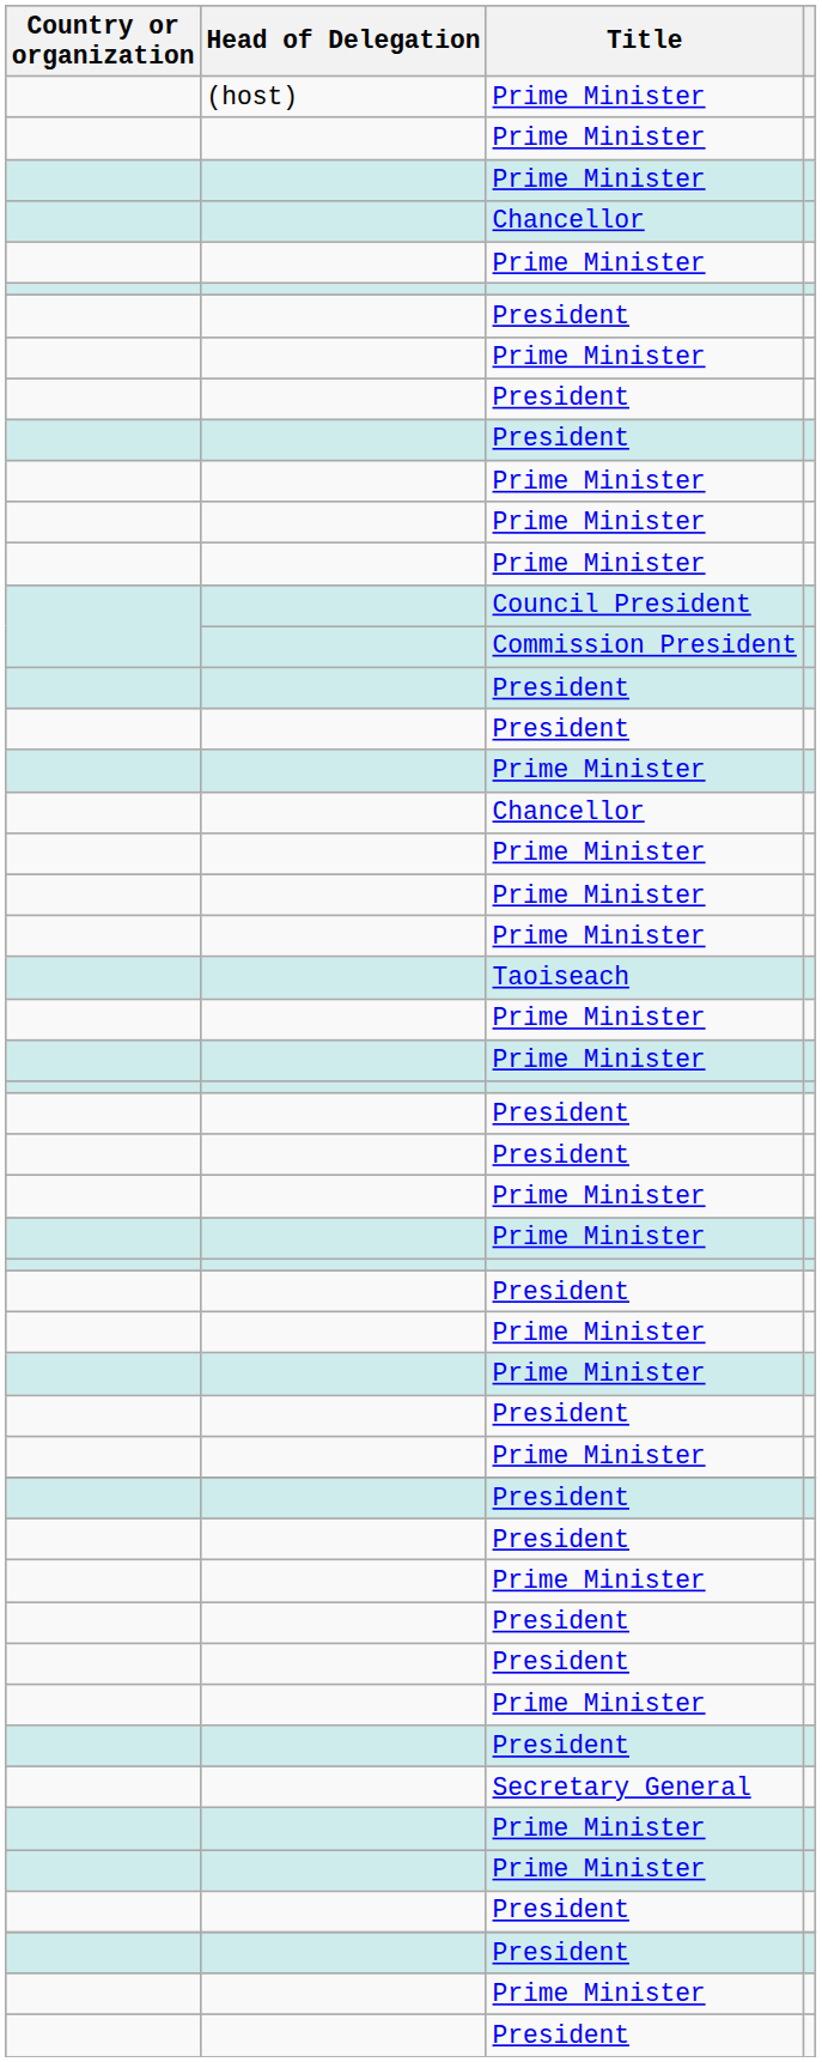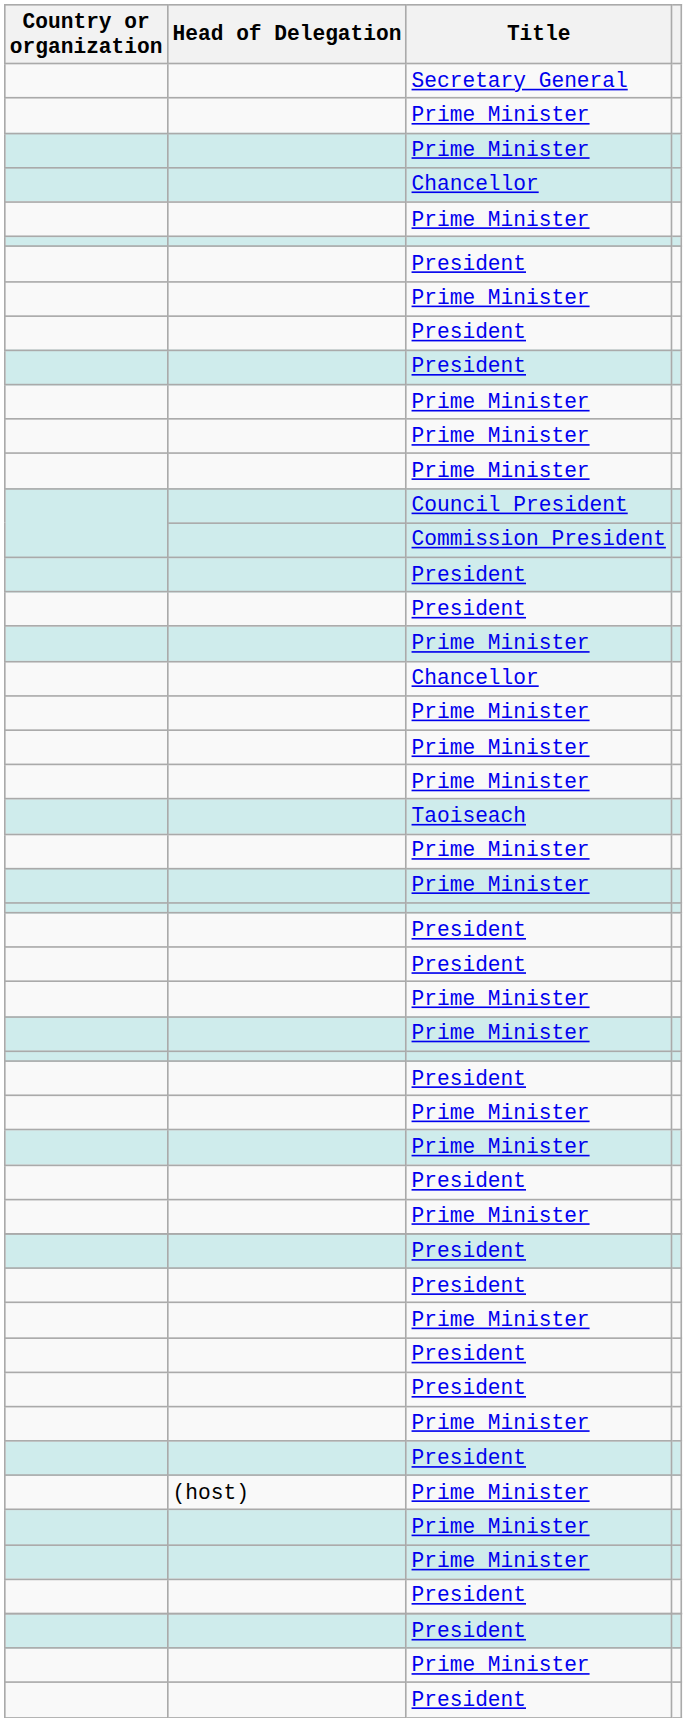 <table class="wikitable sortable">
 <tr>
 <th>Country or<br>organization</th>
 <th>Head of Delegation</th>
 <th>Title</th>
 <th class="unsortable"></th>
 </tr>
 <tr>
+<td><strong></strong></td>
 <td></td>
-<td> (host)</td>
-<td><a href='#'>Prime Minister</a></td>
+<td><a href='#'>Secretary General</a></td>
 <td></td>
 </tr>
 <tr>
 <td></td>
 <td></td>
 <td><a href='#'>Prime Minister</a></td>
 <td></td>
 </tr>
 <tr bgcolor="#CFECEC"|>
 <td></td>
 <td></td>
 <td><a href='#'>Prime Minister</a></td>
 <td></td>
 </tr>
 <tr bgcolor="#CFECEC"|>
 <td></td>
 <td></td>
 <td><a href='#'>Chancellor</a></td>
 <td></td>
 </tr>
 <tr>
 <td></td>
 <td></td>
 <td><a href='#'>Prime Minister</a></td>
 <td></td>
 </tr>
 <tr bgcolor="#CFECEC">
 <td></td>
 <td></td>
 <td></td>
 <td></td>
 </tr>
 <tr>
 <td></td>
 <td></td>
 <td><a href='#'>President</a></td>
 <td></td>
 </tr>
 <tr>
 <td></td>
 <td></td>
 <td><a href='#'>Prime Minister</a></td>
 <td></td>
 </tr>
 <tr>
 <td></td>
 <td></td>
 <td><a href='#'>President</a></td>
 <td></td>
 </tr>
 <tr bgcolor="#CFECEC"|>
 <td></td>
 <td></td>
 <td><a href='#'>President</a></td>
 <td></td>
 </tr>
 <tr>
 <td></td>
 <td></td>
 <td><a href='#'>Prime Minister</a></td>
 <td></td>
 </tr>
 <tr>
 <td></td>
 <td></td>
 <td><a href='#'>Prime Minister</a></td>
 <td></td>
 </tr>
 <tr>
 <td></td>
 <td></td>
 <td><a href='#'>Prime Minister</a></td>
 <td></td>
 </tr>
 <tr bgcolor="#CFECEC"|>
 <td rowspan="2"></td>
 <td></td>
 <td><a href='#'>Council President</a></td>
 <td></td>
 </tr>
 <tr bgcolor="#CFECEC"|>
 <td></td>
 <td><a href='#'>Commission President</a></td>
 <td></td>
 </tr>
 <tr bgcolor="#CFECEC"|>
 <td></td>
 <td></td>
 <td><a href='#'>President</a></td>
 <td></td>
 </tr>
 <tr>
 <td></td>
 <td></td>
 <td><a href='#'>President</a></td>
 <td></td>
 </tr>
 <tr bgcolor="#CFECEC"|>
 <td></td>
 <td></td>
 <td><a href='#'>Prime Minister</a></td>
 <td></td>
 </tr>
 <tr>
 <td></td>
 <td></td>
 <td><a href='#'>Chancellor</a></td>
 <td></td>
 </tr>
 <tr>
 <td></td>
 <td></td>
 <td><a href='#'>Prime Minister</a></td>
 <td></td>
 </tr>
 <tr>
 <td></td>
 <td></td>
 <td><a href='#'>Prime Minister</a></td>
 <td></td>
 </tr>
 <tr>
 <td></td>
 <td></td>
 <td><a href='#'>Prime Minister</a></td>
 <td></td>
 </tr>
 <tr bgcolor="#CFECEC">
 <td></td>
 <td></td>
 <td><a href='#'>Taoiseach</a></td>
 <td></td>
 </tr>
 <tr>
 <td></td>
 <td></td>
 <td><a href='#'>Prime Minister</a></td>
 <td></td>
 </tr>
 <tr bgcolor="#CFECEC"|>
 <td></td>
 <td></td>
 <td><a href='#'>Prime Minister</a></td>
 <td></td>
 </tr>
 <tr bgcolor="#CFECEC"|>
 <td></td>
 <td></td>
 <td></td>
 <td></td>
 </tr>
 <tr>
 <td></td>
 <td></td>
 <td><a href='#'>President</a></td>
 <td></td>
 </tr>
 <tr>
 <td></td>
 <td></td>
 <td><a href='#'>President</a></td>
 <td></td>
 </tr>
 <tr>
 <td></td>
 <td></td>
 <td><a href='#'>Prime Minister</a></td>
 <td></td>
 </tr>
 <tr bgcolor="#CFECEC"|>
 <td></td>
 <td></td>
 <td><a href='#'>Prime Minister</a></td>
 <td></td>
 </tr>
 <tr bgcolor="#CFECEC">
 <td></td>
 <td></td>
 <td></td>
 <td></td>
 </tr>
 <tr>
 <td></td>
 <td></td>
 <td><a href='#'>President</a></td>
 <td></td>
 </tr>
 <tr>
 <td></td>
 <td></td>
 <td><a href='#'>Prime Minister</a></td>
 <td></td>
 </tr>
 <tr bgcolor="#CFECEC"|>
 <td></td>
 <td></td>
 <td><a href='#'>Prime Minister</a></td>
 <td></td>
 </tr>
 <tr>
 <td></td>
 <td></td>
 <td><a href='#'>President</a></td>
 <td></td>
 </tr>
 <tr>
 <td></td>
 <td></td>
 <td><a href='#'>Prime Minister</a></td>
 <td></td>
 </tr>
 <tr>
 </tr>
 <tr bgcolor="#CFECEC"|>
 <td></td>
 <td></td>
 <td><a href='#'>President</a></td>
 <td></td>
 </tr>
 <tr>
 <td></td>
 <td></td>
 <td><a href='#'>President</a></td>
 <td></td>
 </tr>
 <tr>
 <td></td>
 <td></td>
 <td><a href='#'>Prime Minister</a></td>
 <td></td>
 </tr>
 <tr>
 <td></td>
 <td></td>
 <td><a href='#'>President</a></td>
 <td></td>
 </tr>
 <tr>
 <td></td>
 <td></td>
 <td><a href='#'>President</a></td>
 <td></td>
 </tr>
 <tr>
 <td></td>
 <td></td>
 <td><a href='#'>Prime Minister</a></td>
 <td></td>
 </tr>
 <tr bgcolor="#CFECEC"|>
 <td></td>
 <td></td>
 <td><a href='#'>President</a></td>
 <td></td>
 </tr>
 <tr>
-<td><strong></strong></td>
 <td></td>
-<td><a href='#'>Secretary General</a></td>
+<td> (host)</td>
+<td><a href='#'>Prime Minister</a></td>
 <td></td>
 </tr>
 <tr bgcolor="#CFECEC"|>
 <td></td>
 <td></td>
 <td><a href='#'>Prime Minister</a></td>
 <td></td>
 </tr>
 <tr bgcolor="#CFECEC"|>
 <td></td>
 <td></td>
 <td><a href='#'>Prime Minister</a></td>
 <td></td>
 </tr>
 <tr>
 <td></td>
 <td></td>
 <td><a href='#'>President</a></td>
 <td></td>
 </tr>
 <tr>
 </tr>
 <tr bgcolor="#CFECEC"|>
 <td></td>
 <td></td>
 <td><a href='#'>President</a></td>
 <td></td>
 </tr>
 <tr>
 <td></td>
 <td></td>
 <td><a href='#'>Prime Minister</a></td>
 <td></td>
 </tr>
 <tr>
 <td></td>
 <td></td>
 <td><a href='#'>President</a></td>
 <td></td>
 </tr>
 </table>
